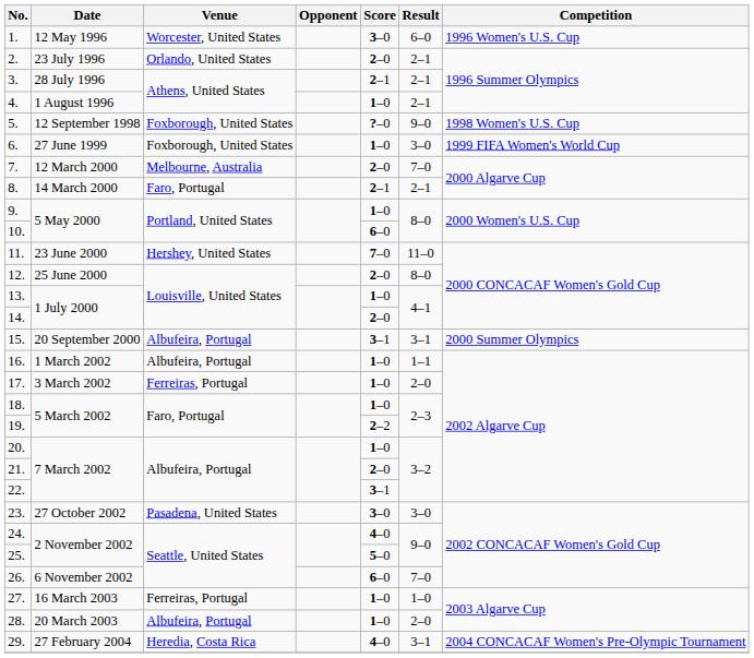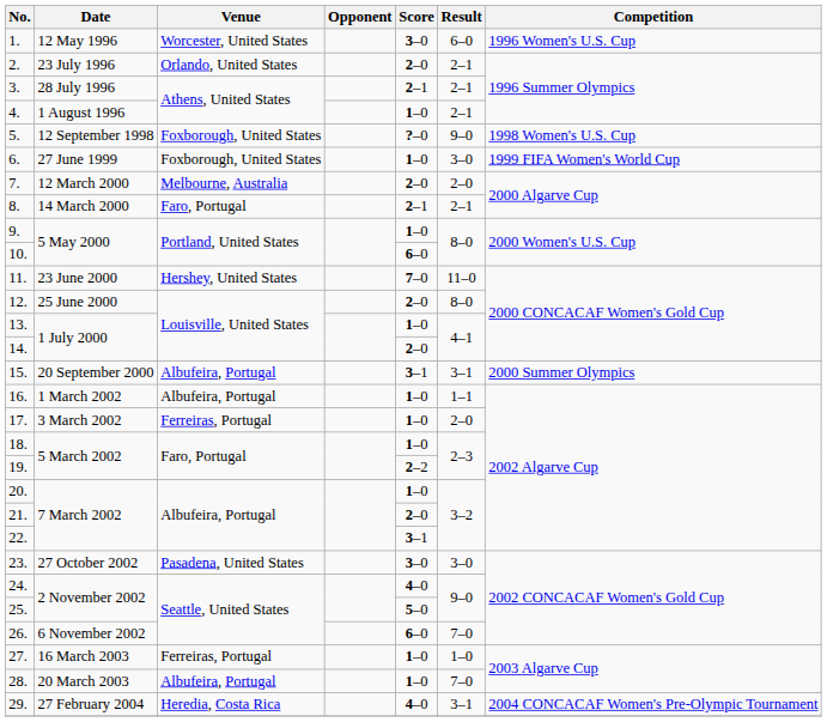 <table class="wikitable">
 <tr>
 <th>No.</th>
 <th>Date</th>
 <th>Venue</th>
 <th>Opponent</th>
 <th>Score</th>
 <th>Result</th>
 <th>Competition</th>
 </tr>
 <tr>
 <td>1.</td>
 <td>12 May 1996</td>
 <td><a href='#'>Worcester</a>, United States</td>
 <td></td>
 <td align=center><strong>3</strong>–0</td>
 <td align=center>6–0</td>
 <td><a href='#'>1996 Women's U.S. Cup</a></td>
 </tr>
 <tr>
 <td>2.</td>
 <td>23 July 1996</td>
 <td><a href='#'>Orlando</a>, United States</td>
 <td></td>
 <td align=center><strong>2</strong>–0</td>
 <td align=center>2–1</td>
 <td rowspan=3><a href='#'>1996 Summer Olympics</a></td>
 </tr>
 <tr>
 <td>3.</td>
 <td>28 July 1996</td>
 <td rowspan=2><a href='#'>Athens</a>, United States</td>
 <td></td>
 <td align=center><strong>2</strong>–1</td>
 <td align=center>2–1</td>
 </tr>
 <tr>
 <td>4.</td>
 <td>1 August 1996</td>
 <td></td>
 <td align=center><strong>1</strong>–0</td>
 <td align=center>2–1</td>
 </tr>
 <tr>
 <td>5.</td>
 <td>12 September 1998</td>
 <td><a href='#'>Foxborough</a>, United States</td>
 <td></td>
 <td align=center><strong>?</strong>–0</td>
 <td align=center>9–0</td>
 <td><a href='#'>1998 Women's U.S. Cup</a></td>
 </tr>
 <tr>
 <td>6.</td>
 <td>27 June 1999</td>
 <td>Foxborough, United States</td>
 <td></td>
 <td align=center><strong>1</strong>–0</td>
 <td align=center>3–0</td>
 <td><a href='#'>1999 FIFA Women's World Cup</a></td>
 </tr>
 <tr>
 <td>7.</td>
 <td>12 March 2000</td>
 <td><a href='#'>Melbourne</a>, <a href='#'>Australia</a></td>
 <td></td>
 <td align=center><strong>2</strong>–0</td>
-<td align=center>7–0</td>
+<td align=center>2–0</td>
 <td rowspan=2><a href='#'>2000 Algarve Cup</a></td>
 </tr>
 <tr>
 <td>8.</td>
 <td>14 March 2000</td>
 <td><a href='#'>Faro</a>, Portugal</td>
 <td></td>
 <td align=center><strong>2</strong>–1</td>
 <td align=center>2–1</td>
 </tr>
 <tr>
 <td>9.</td>
 <td rowspan=2>5 May 2000</td>
 <td rowspan=2><a href='#'>Portland</a>, United States</td>
 <td rowspan=2></td>
 <td align=center><strong>1</strong>–0</td>
 <td rowspan=2 align=center>8–0</td>
 <td rowspan=2><a href='#'>2000 Women's U.S. Cup</a></td>
 </tr>
 <tr>
 <td>10.</td>
 <td align=center><strong>6</strong>–0</td>
 </tr>
 <tr>
 <td>11.</td>
 <td>23 June 2000</td>
 <td><a href='#'>Hershey</a>, United States</td>
 <td></td>
 <td align=center><strong>7</strong>–0</td>
 <td align=center>11–0</td>
 <td rowspan=4><a href='#'>2000 CONCACAF Women's Gold Cup</a></td>
 </tr>
 <tr>
 <td>12.</td>
 <td>25 June 2000</td>
 <td rowspan=3><a href='#'>Louisville</a>, United States</td>
 <td></td>
 <td align=center><strong>2</strong>–0</td>
 <td align=center>8–0</td>
 </tr>
 <tr>
 <td>13.</td>
 <td rowspan=2>1 July 2000</td>
 <td rowspan=2></td>
 <td align=center><strong>1</strong>–0</td>
 <td rowspan=2 align=center>4–1</td>
 </tr>
 <tr>
 <td>14.</td>
 <td align=center><strong>2</strong>–0</td>
 </tr>
 <tr>
 <td>15.</td>
 <td>20 September 2000</td>
 <td><a href='#'>Albufeira</a>, <a href='#'>Portugal</a></td>
 <td></td>
 <td align=center><strong>3</strong>–1</td>
 <td align=center>3–1</td>
 <td><a href='#'>2000 Summer Olympics</a></td>
 </tr>
 <tr>
 <td>16.</td>
 <td>1 March 2002</td>
 <td>Albufeira, Portugal</td>
 <td></td>
 <td align=center><strong>1</strong>–0</td>
 <td align=center>1–1</td>
 <td rowspan=7><a href='#'>2002 Algarve Cup</a></td>
 </tr>
 <tr>
 <td>17.</td>
 <td>3 March 2002</td>
 <td><a href='#'>Ferreiras</a>, Portugal</td>
 <td></td>
 <td align=center><strong>1</strong>–0</td>
 <td align=center>2–0</td>
 </tr>
 <tr>
 <td>18.</td>
 <td rowspan=2>5 March 2002</td>
 <td rowspan=2>Faro, Portugal</td>
 <td rowspan=2></td>
 <td align=center><strong>1</strong>–0</td>
 <td rowspan=2 align=center>2–3</td>
 </tr>
 <tr>
 <td>19.</td>
 <td align=center><strong>2</strong>–2</td>
 </tr>
 <tr>
 <td>20.</td>
 <td rowspan=3>7 March 2002</td>
 <td rowspan=3>Albufeira, Portugal</td>
 <td rowspan=3></td>
 <td align=center><strong>1</strong>–0</td>
 <td rowspan=3 align=center>3–2</td>
 </tr>
 <tr>
 <td>21.</td>
 <td align=center><strong>2</strong>–0</td>
 </tr>
 <tr>
 <td>22.</td>
 <td align=center><strong>3</strong>–1</td>
 </tr>
 <tr>
 <td>23.</td>
 <td>27 October 2002</td>
 <td><a href='#'>Pasadena</a>, United States</td>
 <td></td>
 <td align=center><strong>3</strong>–0</td>
 <td align=center>3–0</td>
 <td rowspan=4><a href='#'>2002 CONCACAF Women's Gold Cup</a></td>
 </tr>
 <tr>
 <td>24.</td>
 <td rowspan=2>2 November 2002</td>
 <td rowspan=3><a href='#'>Seattle</a>, United States</td>
 <td rowspan=2></td>
 <td align=center><strong>4</strong>–0</td>
 <td rowspan=2 align=center>9–0</td>
 </tr>
 <tr>
 <td>25.</td>
 <td align=center><strong>5</strong>–0</td>
 </tr>
 <tr>
 <td>26.</td>
 <td>6 November 2002</td>
 <td></td>
 <td align=center><strong>6</strong>–0</td>
 <td align=center>7–0</td>
 </tr>
 <tr>
 <td>27.</td>
 <td>16 March 2003</td>
 <td>Ferreiras, Portugal</td>
 <td></td>
 <td align=center><strong>1</strong>–0</td>
 <td align=center>1–0</td>
 <td rowspan=2><a href='#'>2003 Algarve Cup</a></td>
 </tr>
 <tr>
 <td>28.</td>
 <td>20 March 2003</td>
 <td><a href='#'>Albufeira</a>, <a href='#'>Portugal</a></td>
 <td></td>
 <td align=center><strong>1</strong>–0</td>
-<td align=center>2–0</td>
+<td align=center>7–0</td>
 </tr>
 <tr>
 <td>29.</td>
 <td>27 February 2004</td>
 <td><a href='#'>Heredia</a>, <a href='#'>Costa Rica</a></td>
 <td></td>
 <td align=center><strong>4</strong>–0</td>
 <td align=center>3–1</td>
 <td><a href='#'>2004 CONCACAF Women's Pre-Olympic Tournament</a></td>
 </tr>
 <tr>
 </tr>
 </table>
